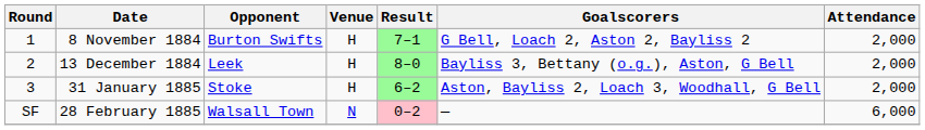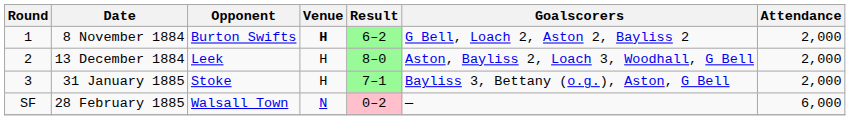 <table class="wikitable">
 <tr>
 <th>Round</th>
 <th>Date</th>
 <th>Opponent</th>
 <th>Venue</th>
 <th>Result</th>
 <th>Goalscorers</th>
 <th>Attendance</th>
 </tr>
 <tr>
 <td align="center">1</td>
 <td align="right">8 November 1884</td>
 <td><a href='#'>Burton Swifts</a></td>
-<td align="center">H</td>
-<td align="center" bgcolor="PaleGreen">7–1</td>
+<td align="center"><strong>H</strong></td>
+<td align="center" bgcolor="PaleGreen">6–2</td>
 <td><a href='#'>G Bell</a>, <a href='#'>Loach</a> 2, <a href='#'>Aston</a> 2, <a href='#'>Bayliss</a> 2</td>
 <td align="right">2,000</td>
 </tr>
 <tr>
 <td align="center">2</td>
 <td align="right">13 December 1884</td>
 <td><a href='#'>Leek</a></td>
 <td align="center">H</td>
 <td align="center" bgcolor="PaleGreen">8–0</td>
-<td><a href='#'>Bayliss</a> 3, Bettany (<a href='#'>o.g.</a>), <a href='#'>Aston</a>, <a href='#'>G Bell</a></td>
+<td><a href='#'>Aston</a>, <a href='#'>Bayliss</a> 2, <a href='#'>Loach</a> 3, <a href='#'>Woodhall</a>, <a href='#'>G Bell</a></td>
 <td align="right">2,000</td>
 </tr>
 <tr>
 <td align="center">3</td>
 <td align="right">31 January 1885</td>
 <td><a href='#'>Stoke</a></td>
 <td align="center">H</td>
-<td align="center" bgcolor="PaleGreen">6–2</td>
-<td><a href='#'>Aston</a>, <a href='#'>Bayliss</a> 2, <a href='#'>Loach</a> 3, <a href='#'>Woodhall</a>, <a href='#'>G Bell</a></td>
+<td align="center" bgcolor="PaleGreen">7–1</td>
+<td><a href='#'>Bayliss</a> 3, Bettany (<a href='#'>o.g.</a>), <a href='#'>Aston</a>, <a href='#'>G Bell</a></td>
 <td align="right">2,000</td>
 </tr>
 <tr>
 <td align="center">SF</td>
 <td align="right">28 February 1885</td>
 <td><a href='#'>Walsall Town</a></td>
 <td align="center"><a href='#'>N</a></td>
 <td align="center" bgcolor="Pink">0–2</td>
 <td>—</td>
 <td align="right">6,000</td>
 </tr>
 <tr>
 </tr>
 </table>
